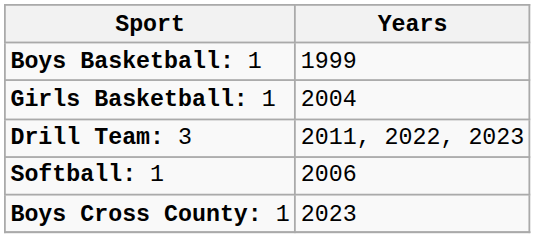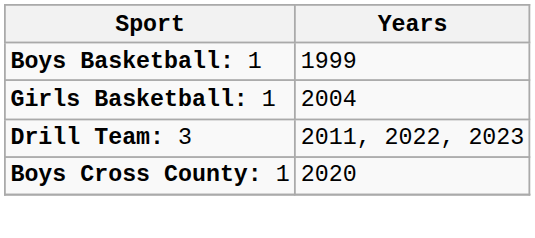 <table class="wikitable">
 <tr>
 <th>Sport</th>
 <th>Years</th>
 </tr>
 <tr>
 <td><strong>Boys Basketball:</strong> 1</td>
 <td>1999</td>
 </tr>
 <tr>
 <td><strong>Girls Basketball:</strong> 1</td>
 <td>2004</td>
 </tr>
 <tr>
 <td><strong>Drill Team:</strong> 3</td>
 <td>2011, 2022, 2023</td>
 </tr>
 <tr>
-<td><strong>Softball:</strong> 1</td>
-<td>2006</td>
-</tr>
-<tr>
 <td><strong>Boys Cross County:</strong> 1</td>
-<td>2023</td>
+<td>2020</td>
 </tr>
 <tr>
 </tr>
 </table>
